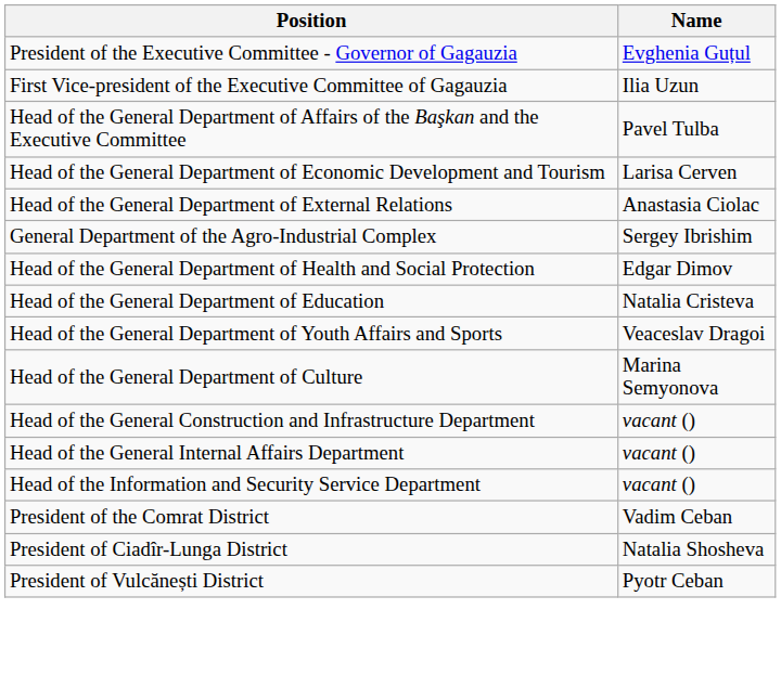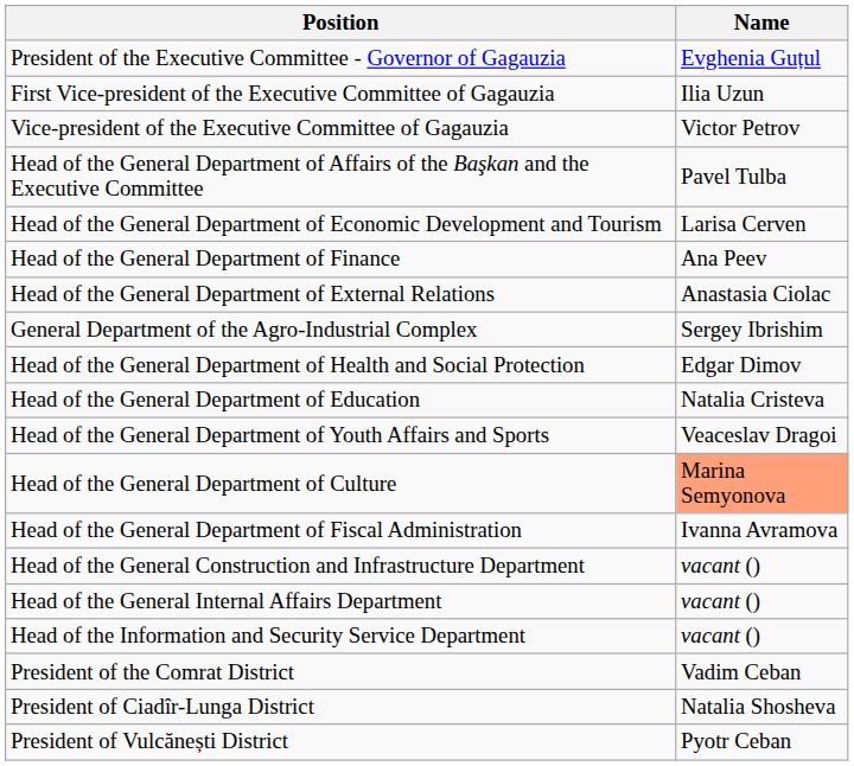 <table class="wikitable">
 <tr>
 <th scope="col">Position</th>
 <th scope="col">Name</th>
 </tr>
 <tr>
 <td>President of the Executive Committee - <a href='#'>Governor of Gagauzia</a></td>
 <td><a href='#'>Evghenia Guțul</a></td>
 </tr>
 <tr>
 <td>First Vice-president of the Executive Committee of Gagauzia</td>
 <td>Ilia Uzun</td>
 </tr>
 <tr>
+<td>Vice-president of the Executive Committee of Gagauzia</td>
+<td>Victor Petrov</td>
+</tr>
+<tr>
 <td>Head of the General Department of Affairs of the <em>Başkan</em> and the Executive Committee</td>
 <td>Pavel Tulba</td>
 </tr>
 <tr>
 <td>Head of the General Department of Economic Development and Tourism</td>
 <td>Larisa Cerven</td>
+</tr>
+<tr>
+<td>Head of the General Department of Finance</td>
+<td>Ana Peev</td>
 </tr>
 <tr>
 <td>Head of the General Department of External Relations</td>
 <td>Anastasia Ciolac</td>
 </tr>
 <tr>
 <td>General Department of the Agro-Industrial Complex</td>
 <td>Sergey Ibrishim</td>
 </tr>
 <tr>
 <td>Head of the General Department of Health and Social Protection</td>
 <td>Edgar Dimov</td>
 </tr>
 <tr>
 <td>Head of the General Department of Education</td>
 <td>Natalia Cristeva</td>
 </tr>
 <tr>
 <td>Head of the General Department of Youth Affairs and Sports</td>
 <td>Veaceslav Dragoi</td>
 </tr>
 <tr>
 <td>Head of the General Department of Culture</td>
-<td>Marina Semyonova</td>
+<td style="background: lightsalmon;">Marina Semyonova</td>
+</tr>
+<tr>
+<td>Head of the General Department of Fiscal Administration</td>
+<td>Ivanna Avramova</td>
 </tr>
 <tr>
 <td>Head of the General Construction and Infrastructure Department</td>
 <td><em>vacant</em> ()</td>
 </tr>
 <tr>
 <td>Head of the General Internal Affairs Department</td>
 <td><em>vacant</em> ()</td>
 </tr>
 <tr>
 <td>Head of the Information and Security Service Department</td>
 <td><em>vacant</em> ()</td>
 </tr>
 <tr>
 <td>President of the Comrat District</td>
 <td>Vadim Ceban</td>
 </tr>
 <tr>
 <td>President of Ciadîr-Lunga District</td>
 <td>Natalia Shosheva</td>
 </tr>
 <tr>
 <td>President of Vulcănești District</td>
 <td>Pyotr Ceban</td>
 </tr>
 </table>
